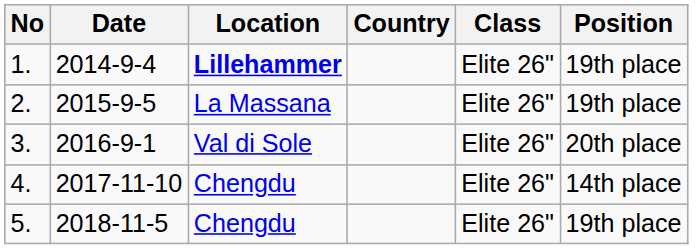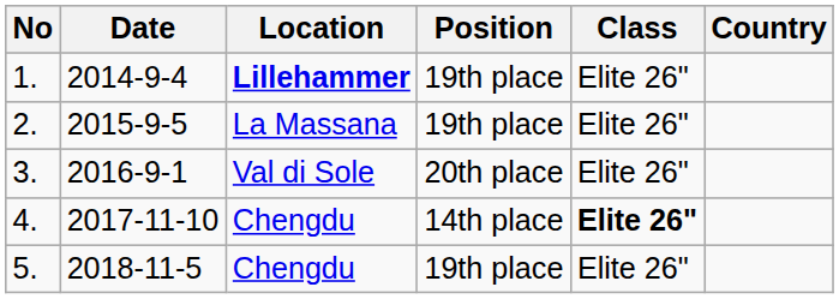 <table class="sortable wikitable">
 <tr>
 <th>No</th>
 <th>Date</th>
 <th>Location</th>
+<th>Position</th>
+<th>Class</th>
 <th>Country</th>
-<th>Class</th>
-<th>Position</th>
 </tr>
 <tr>
 <td>1.</td>
 <td>2014-9-4</td>
 <td><strong><a href='#'>Lillehammer</a></strong></td>
+<td>19th place</td>
+<td>Elite 26"</td>
 <td></td>
-<td>Elite 26"</td>
-<td>19th place</td>
 </tr>
 <tr>
 <td>2.</td>
 <td>2015-9-5</td>
 <td><a href='#'>La Massana</a></td>
+<td>19th place</td>
+<td>Elite 26"</td>
 <td></td>
-<td>Elite 26"</td>
-<td>19th place</td>
 </tr>
 <tr>
 <td>3.</td>
 <td>2016-9-1</td>
 <td><a href='#'>Val di Sole</a></td>
+<td>20th place</td>
+<td>Elite 26"</td>
 <td></td>
-<td>Elite 26"</td>
-<td>20th place</td>
 </tr>
 <tr>
 <td>4.</td>
 <td>2017-11-10</td>
 <td><a href='#'>Chengdu</a></td>
+<td>14th place</td>
+<td><strong>Elite 26"</strong></td>
 <td></td>
-<td>Elite 26"</td>
-<td>14th place</td>
 </tr>
 <tr>
 <td>5.</td>
 <td>2018-11-5</td>
 <td><a href='#'>Chengdu</a></td>
+<td>19th place</td>
+<td>Elite 26"</td>
 <td></td>
-<td>Elite 26"</td>
-<td>19th place</td>
 </tr>
 </table>
